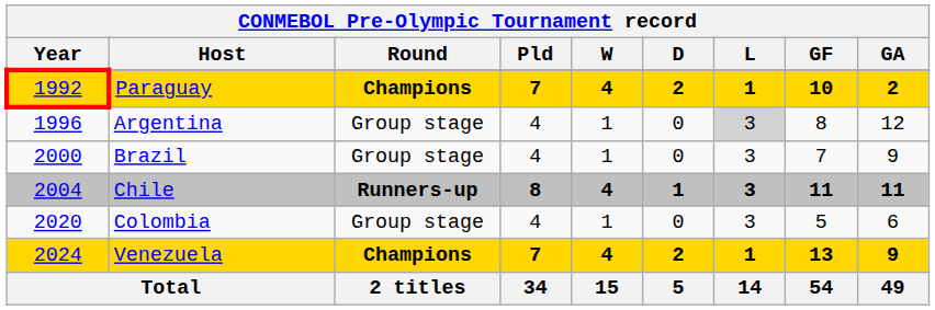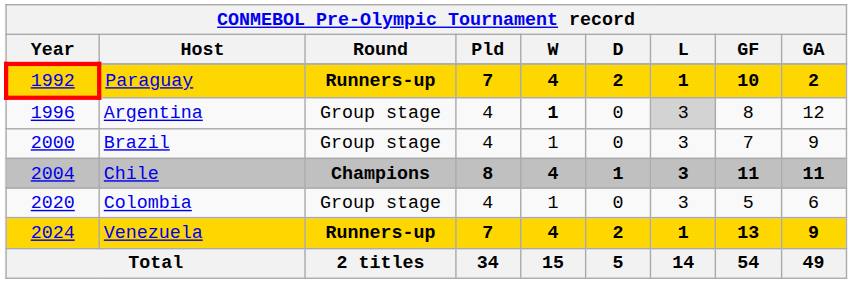 <table class="wikitable" style="text-align: center">
 <tr>
 <th colspan=10><a href='#'>CONMEBOL Pre-Olympic Tournament</a> record</th>
 </tr>
 <tr>
 <th width=60px>Year</th>
 <th width=140px>Host</th>
 <th width=100px>Round</th>
 <th width=40px>Pld</th>
 <th width=40px>W</th>
 <th width=40px>D</th>
 <th width=40px>L</th>
 <th width=40px>GF</th>
 <th width=40px>GA</th>
 </tr>
 <tr>
 </tr>
 <tr bgcolor=gold>
 <td style="border:3px solid red"><a href='#'>1992</a></td>
 <td align=left> <a href='#'>Paraguay</a></td>
-<td><strong>Champions</strong></td>
+<td><strong>Runners-up</strong></td>
 <td><strong>7</strong></td>
 <td><strong>4</strong></td>
 <td><strong>2</strong></td>
 <td><strong>1</strong></td>
 <td><strong>10</strong></td>
 <td><strong>2</strong></td>
 </tr>
 <tr>
 <td><a href='#'>1996</a></td>
 <td align=left> <a href='#'>Argentina</a></td>
 <td>Group stage</td>
 <td>4</td>
-<td>1</td>
+<td><strong>1</strong></td>
 <td>0</td>
 <td style="background: lightgrey;">3</td>
 <td>8</td>
 <td>12</td>
 </tr>
 <tr>
 <td><a href='#'>2000</a></td>
 <td align=left> <a href='#'>Brazil</a></td>
 <td>Group stage</td>
 <td>4</td>
 <td>1</td>
 <td>0</td>
 <td>3</td>
 <td>7</td>
 <td>9</td>
 </tr>
 <tr bgcolor=silver>
 <td><a href='#'>2004</a></td>
 <td align=left> <a href='#'>Chile</a></td>
-<td><strong>Runners-up</strong></td>
+<td><strong>Champions</strong></td>
 <td><strong>8</strong></td>
 <td><strong>4</strong></td>
 <td><strong>1</strong></td>
 <td><strong>3</strong></td>
 <td><strong>11</strong></td>
 <td><strong>11</strong></td>
 </tr>
 <tr>
 <td><a href='#'>2020</a></td>
 <td align=left> <a href='#'>Colombia</a></td>
 <td>Group stage</td>
 <td>4</td>
 <td>1</td>
 <td>0</td>
 <td>3</td>
 <td>5</td>
 <td>6</td>
 </tr>
 <tr bgcolor=gold>
 <td><a href='#'>2024</a></td>
 <td align=left> <a href='#'>Venezuela</a></td>
-<td><strong>Champions</strong></td>
+<td><strong>Runners-up</strong></td>
 <td><strong>7</strong></td>
 <td><strong>4</strong></td>
 <td><strong>2</strong></td>
 <td><strong>1</strong></td>
 <td><strong>13</strong></td>
 <td><strong>9</strong></td>
 </tr>
 <tr>
 <th colspan=2>Total</th>
 <th>2 titles</th>
 <th>34</th>
 <th>15</th>
 <th>5</th>
 <th>14</th>
 <th>54</th>
 <th>49</th>
 </tr>
 </table>
